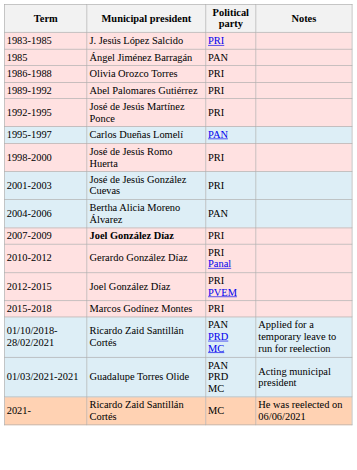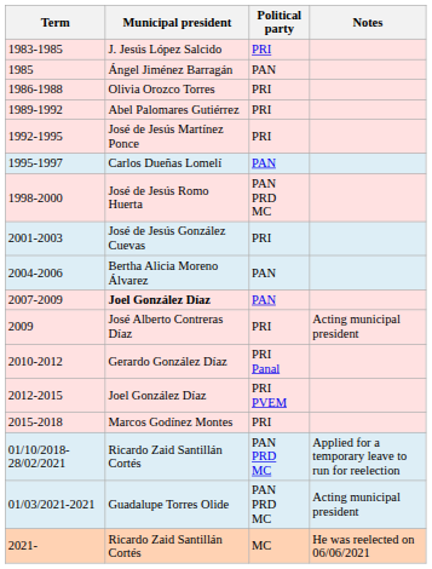 <table class="wikitable">
 <tr>
 <th width=120px>Term</th>
 <th width=175px>Municipal president</th>
 <th width=70px>Political party</th>
 <th width=140px>Notes</th>
 </tr>
 <tr style="background:#ffe1e1">
 <td>1983-1985</td>
 <td>J. Jesús López Salcido</td>
 <td><a href='#'>PRI</a> </td>
 <td></td>
 </tr>
 <tr style="background:#ffe1e1">
 <td>1985</td>
 <td>Ángel Jiménez Barragán</td>
 <td>PAN </td>
 <td></td>
 </tr>
 <tr style="background:#ffe1e1">
 <td>1986-1988</td>
 <td>Olivia Orozco Torres</td>
 <td>PRI </td>
 <td></td>
 </tr>
 <tr style="background:#ffe1e1">
 <td>1989-1992</td>
 <td>Abel Palomares Gutiérrez</td>
 <td>PRI </td>
 <td></td>
 </tr>
 <tr style="background:#ffe1e1">
 <td>1992-1995</td>
 <td>José de Jesús Martínez Ponce</td>
 <td>PRI </td>
 <td></td>
 </tr>
 <tr style="background:#ddeef6">
 <td>1995-1997</td>
 <td>Carlos Dueñas Lomelí</td>
 <td><a href='#'>PAN</a> </td>
 <td></td>
 </tr>
 <tr style="background:#ffe1e1">
 <td>1998-2000</td>
 <td>José de Jesús Romo Huerta</td>
-<td>PRI </td>
+<td>PAN <br> PRD <br> MC </td>
 <td></td>
 </tr>
 <tr style="background:#ddeef6">
 <td>2001-2003</td>
 <td>José de Jesús González Cuevas</td>
 <td>PRI </td>
 <td></td>
 </tr>
 <tr style="background:#ddeef6">
 <td>2004-2006</td>
 <td>Bertha Alicia Moreno Álvarez</td>
 <td>PAN </td>
 <td></td>
 </tr>
 <tr style="background:#ffe1e1">
 <td>2007-2009</td>
 <td><strong>Joel González Díaz</strong></td>
+<td><a href='#'>PAN</a> </td>
+<td></td>
+</tr>
+<tr style="background:#ffe1e1">
+<td>2009</td>
+<td>José Alberto Contreras Díaz</td>
 <td>PRI </td>
-<td></td>
+<td>Acting municipal president</td>
 </tr>
 <tr style="background:#ffe1e1">
 <td>2010-2012</td>
 <td>Gerardo González Díaz</td>
 <td>PRI <br> <a href='#'>Panal</a> </td>
 <td></td>
 </tr>
 <tr style="background:#ffe1e1">
 <td>2012-2015</td>
 <td>Joel González Díaz</td>
 <td>PRI <br> <a href='#'>PVEM</a> </td>
 <td></td>
 </tr>
 <tr style="background:#ffe1e1">
 <td>2015-2018</td>
 <td>Marcos Godínez Montes</td>
 <td>PRI </td>
 <td></td>
 </tr>
 <tr style="background:#ddeef6">
 <td>01/10/2018-28/02/2021</td>
 <td>Ricardo Zaid Santillán Cortés</td>
 <td>PAN <br> <a href='#'>PRD</a> <br> <a href='#'>MC</a> </td>
 <td>Applied for a temporary leave to run for reelection</td>
 </tr>
 <tr style="background:#ddeef6">
 <td>01/03/2021-2021</td>
 <td>Guadalupe Torres Olide</td>
 <td>PAN <br> PRD <br> MC </td>
 <td>Acting municipal president</td>
 </tr>
 <tr style="background:#ffd2b3">
 <td>2021-</td>
 <td>Ricardo Zaid Santillán Cortés</td>
 <td>MC </td>
 <td>He was reelected on 06/06/2021</td>
 </tr>
 </table>
